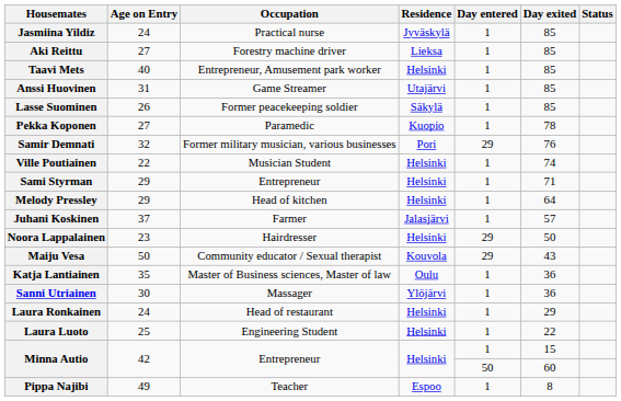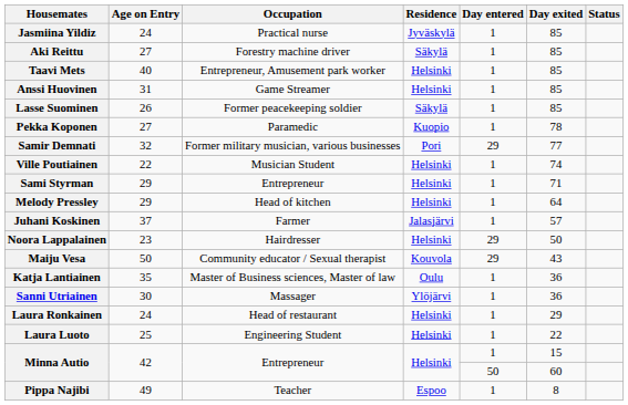 <table class="wikitable" style="text-align:center;">
 <tr>
 <th>Housemates</th>
 <th>Age on Entry</th>
 <th>Occupation</th>
 <th>Residence</th>
 <th>Day entered</th>
 <th>Day exited</th>
 <th>Status</th>
 </tr>
 <tr>
 <th>Jasmiina Yildiz</th>
 <td>24</td>
 <td>Practical nurse</td>
 <td><a href='#'>Jyväskylä</a></td>
 <td>1</td>
 <td>85</td>
 <td></td>
 </tr>
 <tr>
 <th>Aki Reittu</th>
 <td>27</td>
 <td>Forestry machine driver</td>
-<td><a href='#'>Lieksa</a></td>
+<td><a href='#'>Säkylä</a></td>
 <td>1</td>
 <td>85</td>
 <td></td>
 </tr>
 <tr>
 <th>Taavi Mets</th>
 <td>40</td>
 <td>Entrepreneur, Amusement park worker</td>
 <td><a href='#'>Helsinki</a></td>
 <td>1</td>
 <td>85</td>
 <td></td>
 </tr>
 <tr>
 <th>Anssi Huovinen</th>
 <td>31</td>
 <td>Game Streamer</td>
-<td><a href='#'>Utajärvi</a></td>
+<td><a href='#'>Helsinki</a></td>
 <td>1</td>
 <td>85</td>
 <td></td>
 </tr>
 <tr>
 <th>Lasse Suominen</th>
 <td>26</td>
 <td>Former peacekeeping soldier</td>
 <td><a href='#'>Säkylä</a></td>
 <td>1</td>
 <td>85</td>
 <td></td>
 </tr>
 <tr>
 <th>Pekka Koponen</th>
 <td>27</td>
 <td>Paramedic</td>
 <td><a href='#'>Kuopio</a></td>
 <td>1</td>
 <td>78</td>
 <td></td>
 </tr>
 <tr>
 <th>Samir Demnati</th>
 <td>32</td>
 <td>Former military musician, various businesses</td>
 <td><a href='#'>Pori</a></td>
 <td>29</td>
-<td>76</td>
+<td>77</td>
 <td></td>
 </tr>
 <tr>
 <th>Ville Poutiainen</th>
 <td>22</td>
 <td>Musician Student</td>
 <td><a href='#'>Helsinki</a></td>
 <td>1</td>
 <td>74</td>
 <td></td>
 </tr>
 <tr>
 <th>Sami Styrman</th>
 <td>29</td>
 <td>Entrepreneur</td>
 <td><a href='#'>Helsinki</a></td>
 <td>1</td>
 <td>71</td>
 <td></td>
 </tr>
 <tr>
 <th>Melody Pressley</th>
 <td>29</td>
 <td>Head of kitchen</td>
 <td><a href='#'>Helsinki</a></td>
 <td>1</td>
 <td>64</td>
 <td></td>
 </tr>
 <tr>
 <th>Juhani Koskinen</th>
 <td>37</td>
 <td>Farmer</td>
 <td><a href='#'>Jalasjärvi</a></td>
 <td>1</td>
 <td>57</td>
 <td></td>
 </tr>
 <tr>
 <th>Noora Lappalainen</th>
 <td>23</td>
 <td>Hairdresser</td>
 <td><a href='#'>Helsinki</a></td>
 <td>29</td>
 <td>50</td>
 <td></td>
 </tr>
 <tr>
 <th>Maiju Vesa</th>
 <td>50</td>
 <td>Community educator / Sexual therapist</td>
 <td><a href='#'>Kouvola</a></td>
 <td>29</td>
 <td>43</td>
 <td></td>
 </tr>
 <tr>
 <th>Katja Lantiainen</th>
 <td>35</td>
 <td>Master of Business sciences, Master of law</td>
 <td><a href='#'>Oulu</a></td>
 <td>1</td>
 <td>36</td>
 <td></td>
 </tr>
 <tr>
 <th><a href='#'>Sanni Utriainen</a></th>
 <td>30</td>
 <td>Massager</td>
 <td><a href='#'>Ylöjärvi</a></td>
 <td>1</td>
 <td>36</td>
 <td></td>
 </tr>
 <tr>
 <th>Laura Ronkainen</th>
 <td>24</td>
 <td>Head of restaurant</td>
 <td><a href='#'>Helsinki</a></td>
 <td>1</td>
 <td>29</td>
 <td></td>
 </tr>
 <tr>
 <th>Laura Luoto</th>
 <td>25</td>
 <td>Engineering Student</td>
 <td><a href='#'>Helsinki</a></td>
 <td>1</td>
 <td>22</td>
 <td></td>
 </tr>
 <tr>
 <th rowspan="2">Minna Autio</th>
 <td rowspan="2">42</td>
 <td rowspan="2">Entrepreneur</td>
 <td rowspan="2"><a href='#'>Helsinki</a></td>
 <td>1</td>
 <td>15</td>
 <td></td>
 </tr>
 <tr>
 <td>50</td>
 <td>60</td>
 <td></td>
 </tr>
 <tr>
 <th>Pippa Najibi</th>
 <td>49</td>
 <td>Teacher</td>
 <td><a href='#'>Espoo</a></td>
 <td>1</td>
 <td>8</td>
 <td></td>
 </tr>
 </table>
